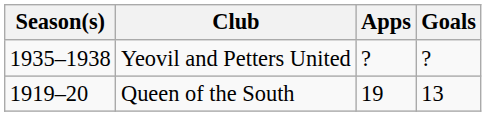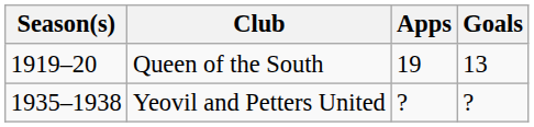 <table class="wikitable">
 <tr>
 <th>Season(s)</th>
 <th>Club</th>
 <th>Apps</th>
 <th>Goals</th>
 </tr>
 <tr>
+<td>1919–20</td>
+<td>Queen of the South</td>
+<td>19</td>
+<td>13</td>
+</tr>
+<tr>
 <td>1935–1938</td>
 <td>Yeovil and Petters United</td>
 <td>?</td>
 <td>?</td>
 </tr>
-<tr>
-<td>1919–20</td>
-<td>Queen of the South</td>
-<td>19</td>
-<td>13</td>
-</tr>
 </table>
